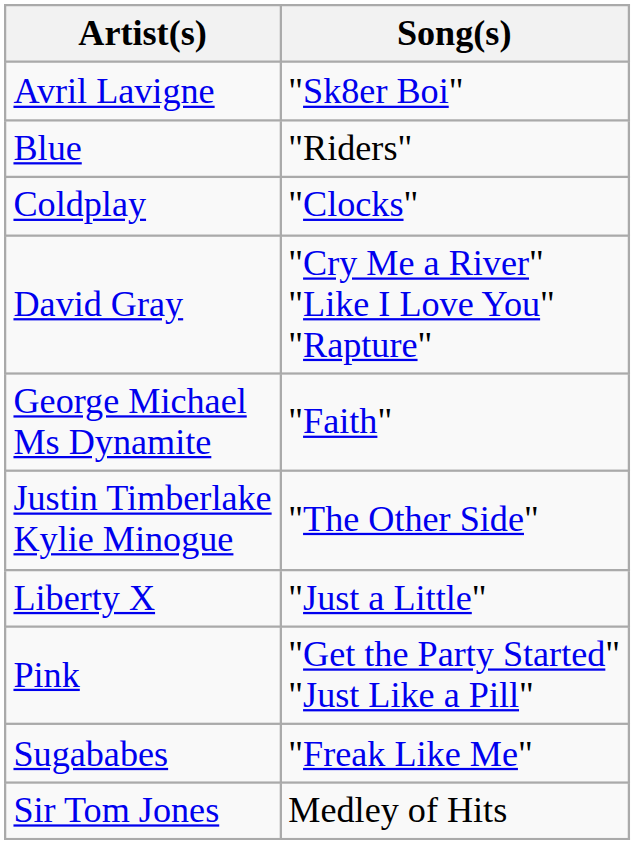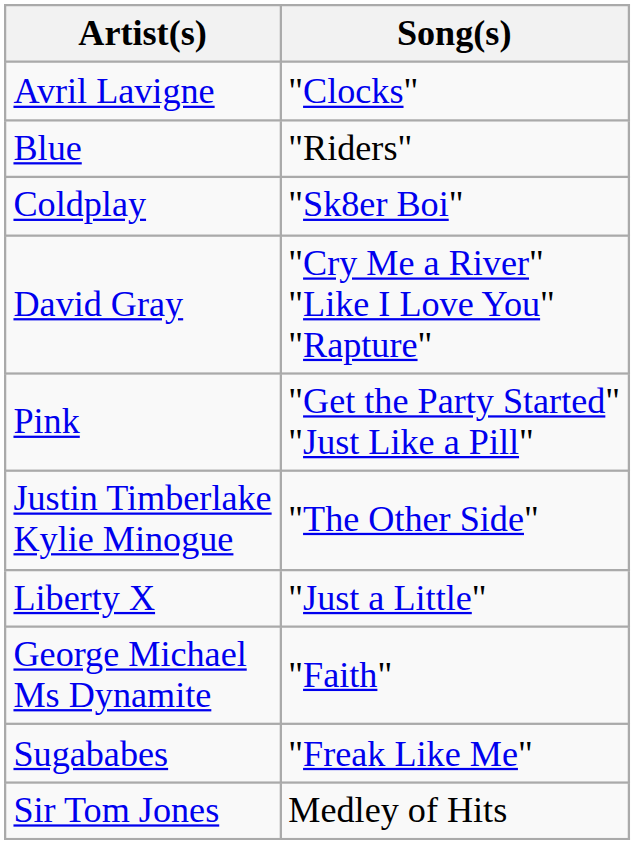 <table class="wikitable">
 <tr>
 <th>Artist(s)</th>
 <th>Song(s)</th>
 </tr>
 <tr>
 <td><a href='#'>Avril Lavigne</a></td>
-<td>"<a href='#'>Sk8er Boi</a>"</td>
+<td>"<a href='#'>Clocks</a>"</td>
 </tr>
 <tr>
 <td><a href='#'>Blue</a></td>
 <td>"Riders"</td>
 </tr>
 <tr>
 <td><a href='#'>Coldplay</a></td>
-<td>"<a href='#'>Clocks</a>"</td>
+<td>"<a href='#'>Sk8er Boi</a>"</td>
 </tr>
 <tr>
 <td><a href='#'>David Gray</a></td>
 <td>"<a href='#'>Cry Me a River</a>"<br>"<a href='#'>Like I Love You</a>"<br>"<a href='#'>Rapture</a>"</td>
 </tr>
 <tr>
-<td><a href='#'>George Michael</a><br><a href='#'>Ms Dynamite</a></td>
-<td>"<a href='#'>Faith</a>"</td>
+<td><a href='#'>Pink</a></td>
+<td>"<a href='#'>Get the Party Started</a>"<br>"<a href='#'>Just Like a Pill</a>"</td>
 </tr>
 <tr>
 <td><a href='#'>Justin Timberlake</a><br><a href='#'>Kylie Minogue</a></td>
 <td>"<a href='#'>The Other Side</a>"</td>
 </tr>
 <tr>
 <td><a href='#'>Liberty X</a></td>
 <td>"<a href='#'>Just a Little</a>"</td>
 </tr>
 <tr>
-<td><a href='#'>Pink</a></td>
-<td>"<a href='#'>Get the Party Started</a>"<br>"<a href='#'>Just Like a Pill</a>"</td>
+<td><a href='#'>George Michael</a><br><a href='#'>Ms Dynamite</a></td>
+<td>"<a href='#'>Faith</a>"</td>
 </tr>
 <tr>
 <td><a href='#'>Sugababes</a></td>
 <td>"<a href='#'>Freak Like Me</a>"</td>
 </tr>
 <tr>
 <td><a href='#'>Sir Tom Jones</a></td>
 <td>Medley of Hits</td>
 </tr>
 </table>
